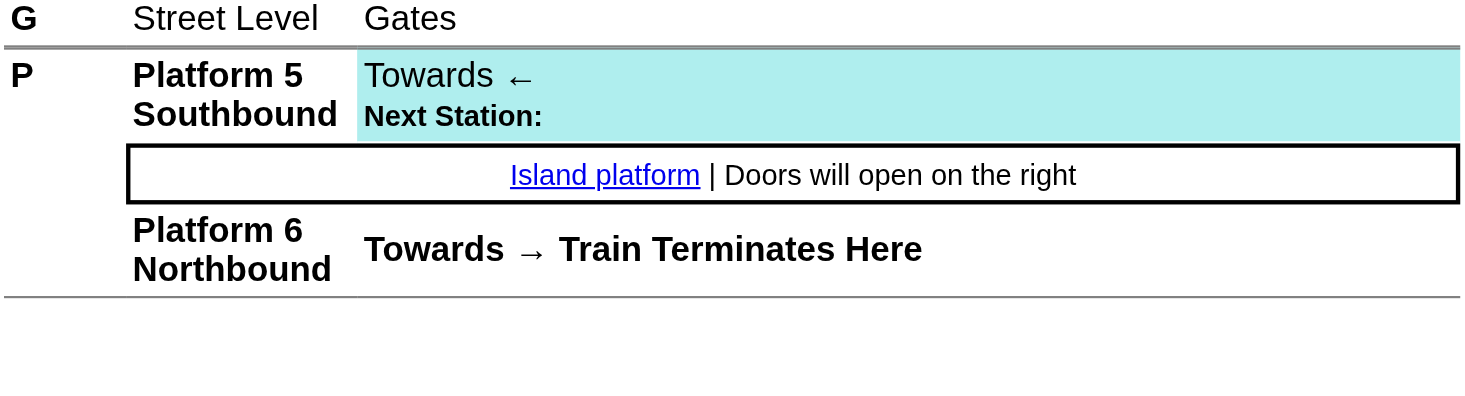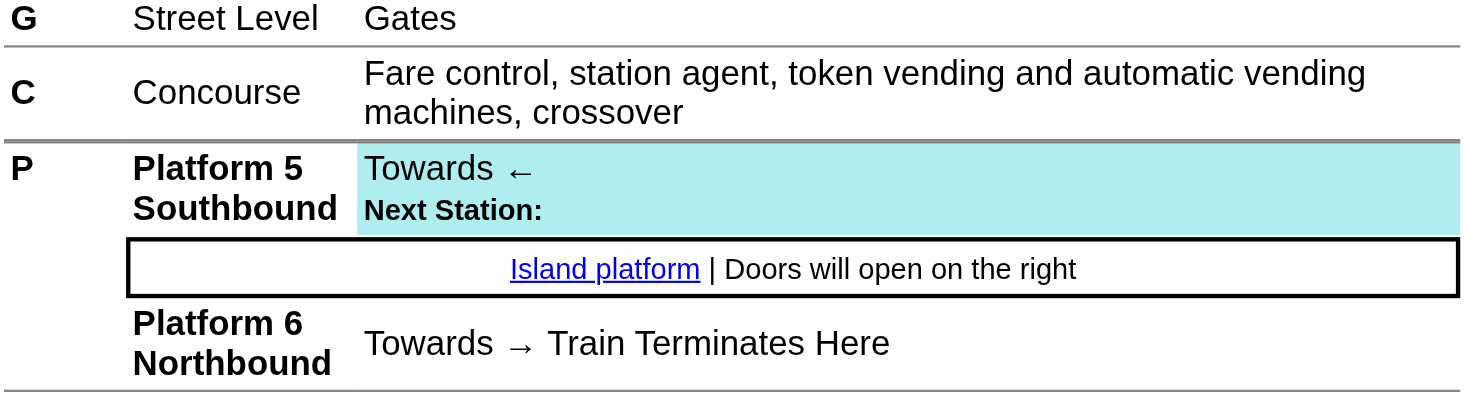 <table border=0 cellspacing=0 cellpadding=3>
 <tr>
 <td style="border-bottom:solid 1px grey;" width=50 valign=top><strong>G</strong></td>
 <td style="border-bottom:solid 1px grey;" width=100 valign=top>Street Level</td>
 <td style="border-bottom:solid 1px grey;" width=500 valign=top>Gates</td>
+</tr>
+<tr>
+<td style="border-bottom:solid 1px grey;"><strong>C</strong></td>
+<td style="border-bottom:solid 1px grey;">Concourse</td>
+<td style="border-bottom:solid 1px grey;">Fare control, station agent, token vending and automatic vending machines, crossover</td>
 </tr>
 <tr>
 <td style="border-top:solid 1px grey;border-bottom:solid 1px grey;" width=50 rowspan=3 valign=top><strong>P</strong></td>
 <td style="border-top:solid 1px grey;border-bottom:solid 1px white;" width=100><span><strong>Platform 5</strong><br><strong>Southbound</strong></span></td>
 <td style="background: paleturquoise; border-top:solid 1px grey;border-bottom:solid 1px white;" width=500>Towards ← <br><small><strong>Next Station:</strong> </small><br></td>
 </tr>
 <tr>
 <td style="border-top:solid 2px black;border-right:solid 2px black;border-left:solid 2px black;border-bottom:solid 2px black;text-align:center;" colspan=2><small><a href='#'>Island platform</a> | Doors will open on the right </small></td>
 </tr>
 <tr>
 <td style="border-bottom:solid 1px grey;" width=100><span><strong>Platform 6</strong><br><strong>Northbound</strong></span></td>
-<td style="border-bottom:solid 1px grey;" width="500"><strong>Towards → Train Terminates Here</strong></td>
+<td style="border-bottom:solid 1px grey;" width="500">Towards → Train Terminates Here</td>
 </tr>
 </table>
